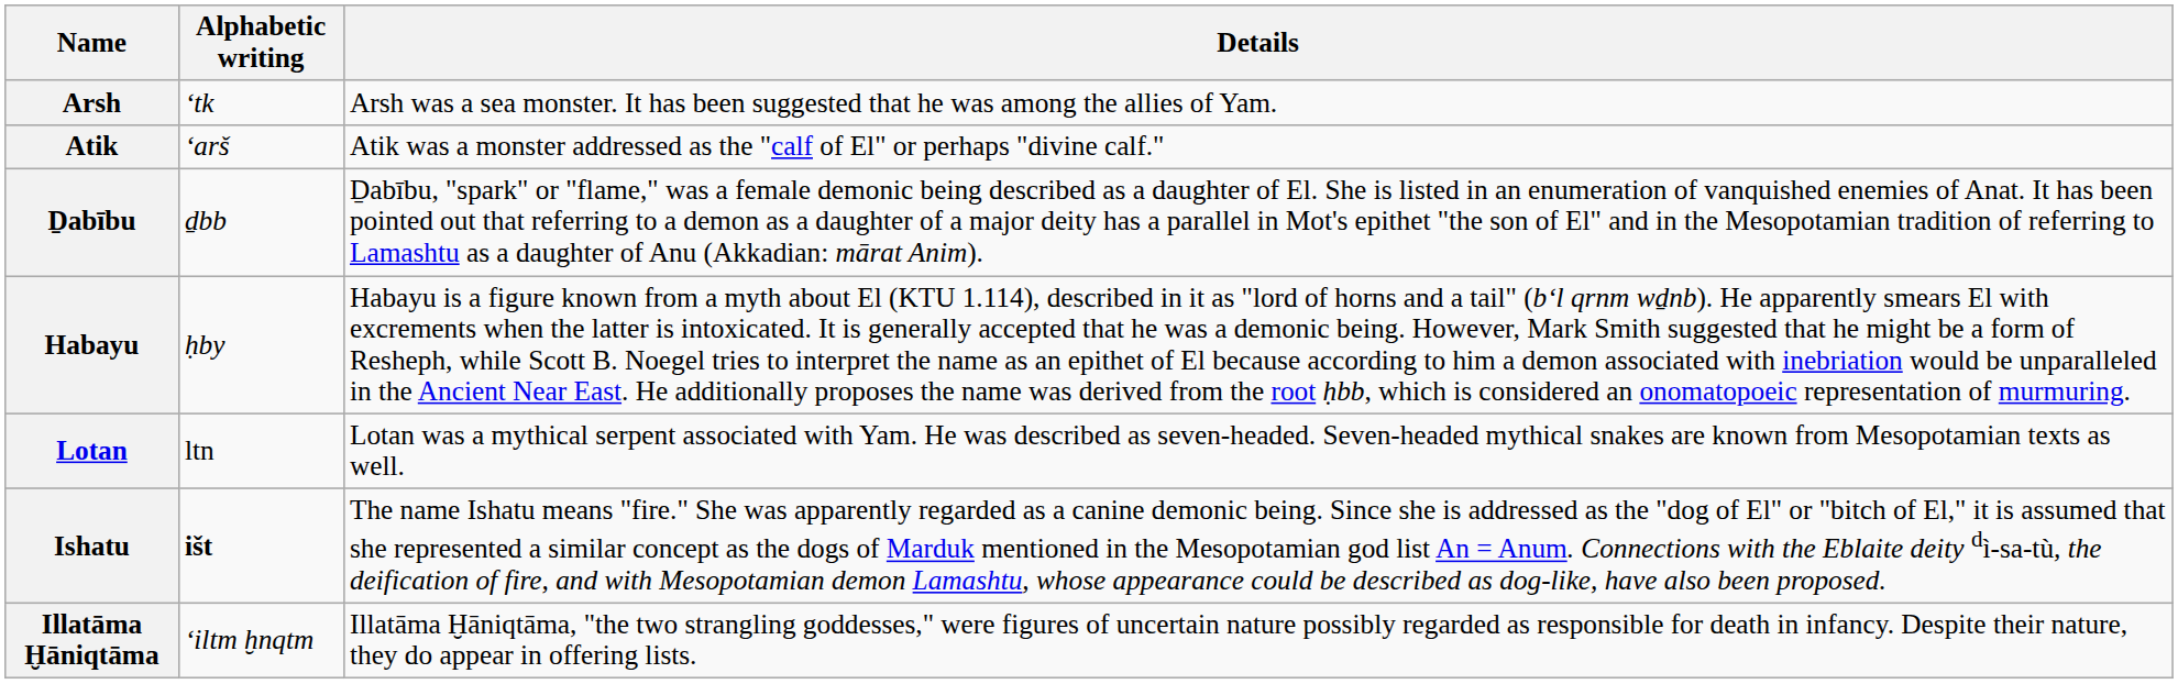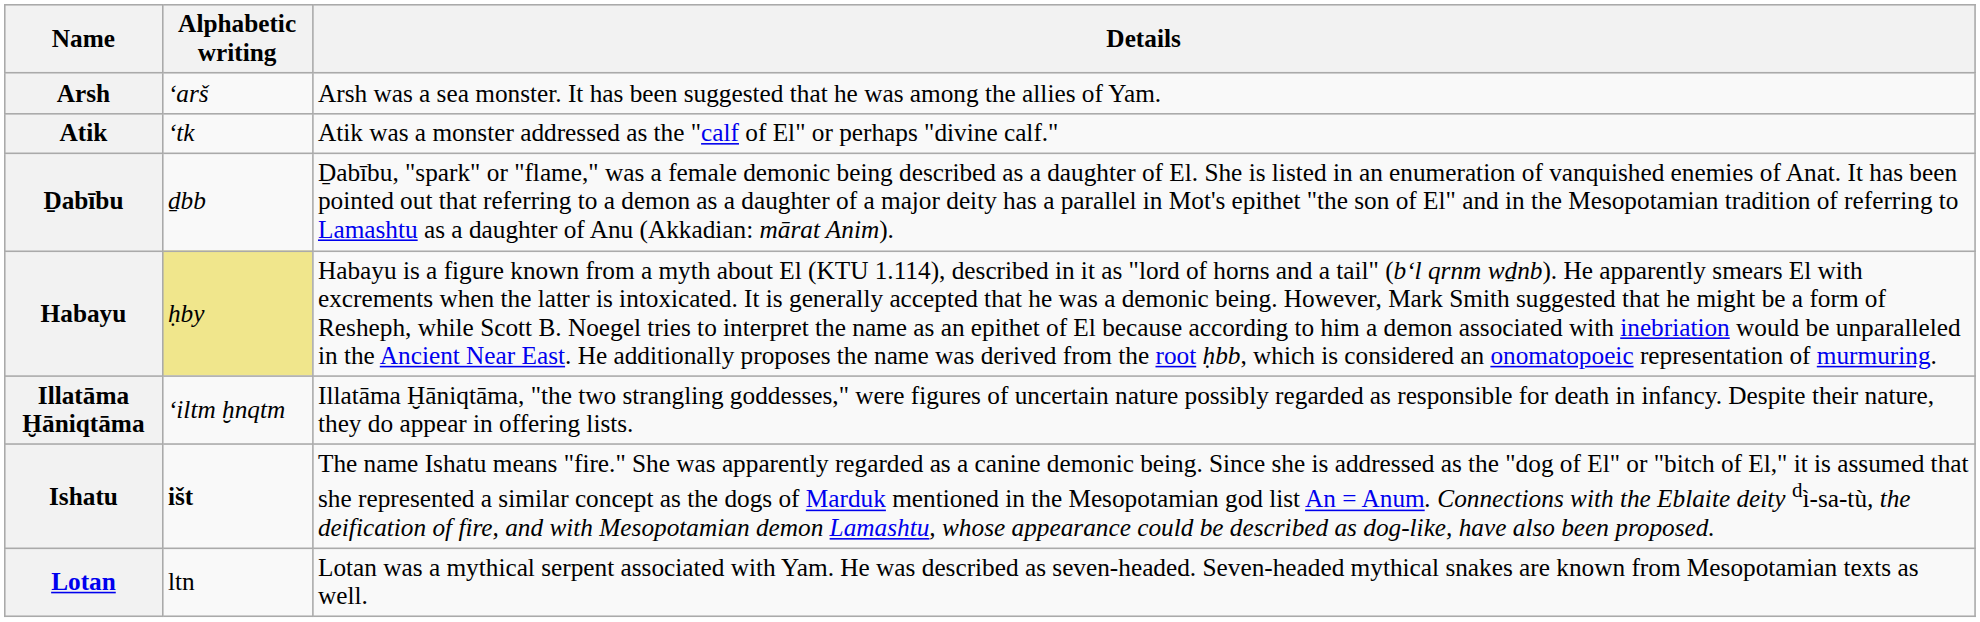 <table class="wikitable">
 <tr>
 <th scope="col">Name</th>
 <th scope="col">Alphabetic writing</th>
 <th scope="col">Details</th>
 </tr>
 <tr>
 <th scope="row">Arsh</th>
-<td><em>‘tk</em></td>
+<td><em>‘arš</em></td>
 <td>Arsh was a sea monster. It has been suggested that he was among the allies of Yam.</td>
 </tr>
 <tr>
 <th scope="row">Atik</th>
-<td><em>‘arš</em></td>
+<td><em>‘tk</em></td>
 <td>Atik was a monster addressed as the "<a href='#'>calf</a> of El" or perhaps "divine calf."</td>
 </tr>
 <tr>
 <th scope="row">Ḏabību</th>
 <td><em>ḏbb</em></td>
 <td>Ḏabību, "spark" or "flame," was a female demonic being described as a daughter of El. She is listed in an enumeration of vanquished enemies of Anat. It has been pointed out that referring to a demon as a daughter of a major deity has a parallel in Mot's epithet "the son of El" and in the Mesopotamian tradition of referring to <a href='#'>Lamashtu</a> as a daughter of Anu (Akkadian: <em>mārat Anim</em>).</td>
 </tr>
 <tr>
 <th scope="row">Habayu</th>
-<td><em>ḥby</em></td>
+<td style="background: khaki;"><em>ḥby</em></td>
 <td>Habayu is a figure known from a myth about El (KTU 1.114), described in it as "lord of horns and a tail" (<em>b‘l qrnm wḏnb</em>). He apparently smears El with excrements when the latter is intoxicated. It is generally accepted that he was a demonic being. However, Mark Smith suggested that he might be a form of Resheph, while Scott B. Noegel tries to interpret the name as an epithet of El  because according to him a demon associated with <a href='#'>inebriation</a> would be unparalleled in the <a href='#'>Ancient Near East</a>. He additionally proposes the name was derived from the <a href='#'>root</a> <em>ḥbb</em>, which is considered an <a href='#'>onomatopoeic</a> representation of <a href='#'>murmuring</a>.</td>
 </tr>
 <tr>
-<th scope="row"><a href='#'>Lotan</a></th>
-<td></em>ltn<em></td>
-<td>Lotan was a mythical serpent associated with Yam. He was described as seven-headed. Seven-headed mythical snakes are known from Mesopotamian texts as well.</td>
+<th scope="row">Illatāma Ḫāniqtāma</th>
+<td><em>‘iltm ḫnqtm</em></td>
+<td>Illatāma Ḫāniqtāma, "the two strangling goddesses," were figures of uncertain nature possibly regarded as responsible for death in infancy. Despite their nature, they do appear in offering lists.</td>
 </tr>
 <tr>
 <th scope="row">Ishatu</th>
 <td><strong>išt<em></td>
 <td>The name Ishatu means "fire." She was apparently regarded as a canine demonic being. Since she is addressed as the "dog of El" or "bitch of El," it is assumed that she represented a similar concept as the dogs of <a href='#'>Marduk</a> mentioned in the Mesopotamian god list </em><a href='#'>An = Anum</a><em>. Connections with the Eblaite deity </em><sup>d</sup>ì-sa-tù<em>, the deification of fire, and with Mesopotamian demon <a href='#'>Lamashtu</a>, whose appearance could be described as dog-like, have also been proposed.</td>
 </tr>
 <tr>
-<th scope="row">Illatāma Ḫāniqtāma</th>
-<td><em>‘iltm ḫnqtm</em></td>
-<td>Illatāma Ḫāniqtāma, "the two strangling goddesses," were figures of uncertain nature possibly regarded as responsible for death in infancy. Despite their nature, they do appear in offering lists.</td>
+<th scope="row"><a href='#'>Lotan</a></th>
+<td></em>ltn<em></td>
+<td>Lotan was a mythical serpent associated with Yam. He was described as seven-headed. Seven-headed mythical snakes are known from Mesopotamian texts as well.</td>
 </tr>
 </table>
